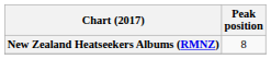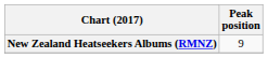 <table class="wikitable sortable plainrowheaders" style="text-align:center">
 <tr>
 <th scope="col">Chart (2017)</th>
 <th scope="col">Peak<br> position</th>
 </tr>
 <tr>
 <th scope="row">New Zealand Heatseekers Albums (<a href='#'>RMNZ</a>)</th>
-<td>8</td>
+<td>9</td>
 </tr>
 <tr>
 </tr>
 <tr>
 </tr>
 <tr>
 </tr>
 <tr>
 </tr>
 <tr>
 </tr>
 </table>
